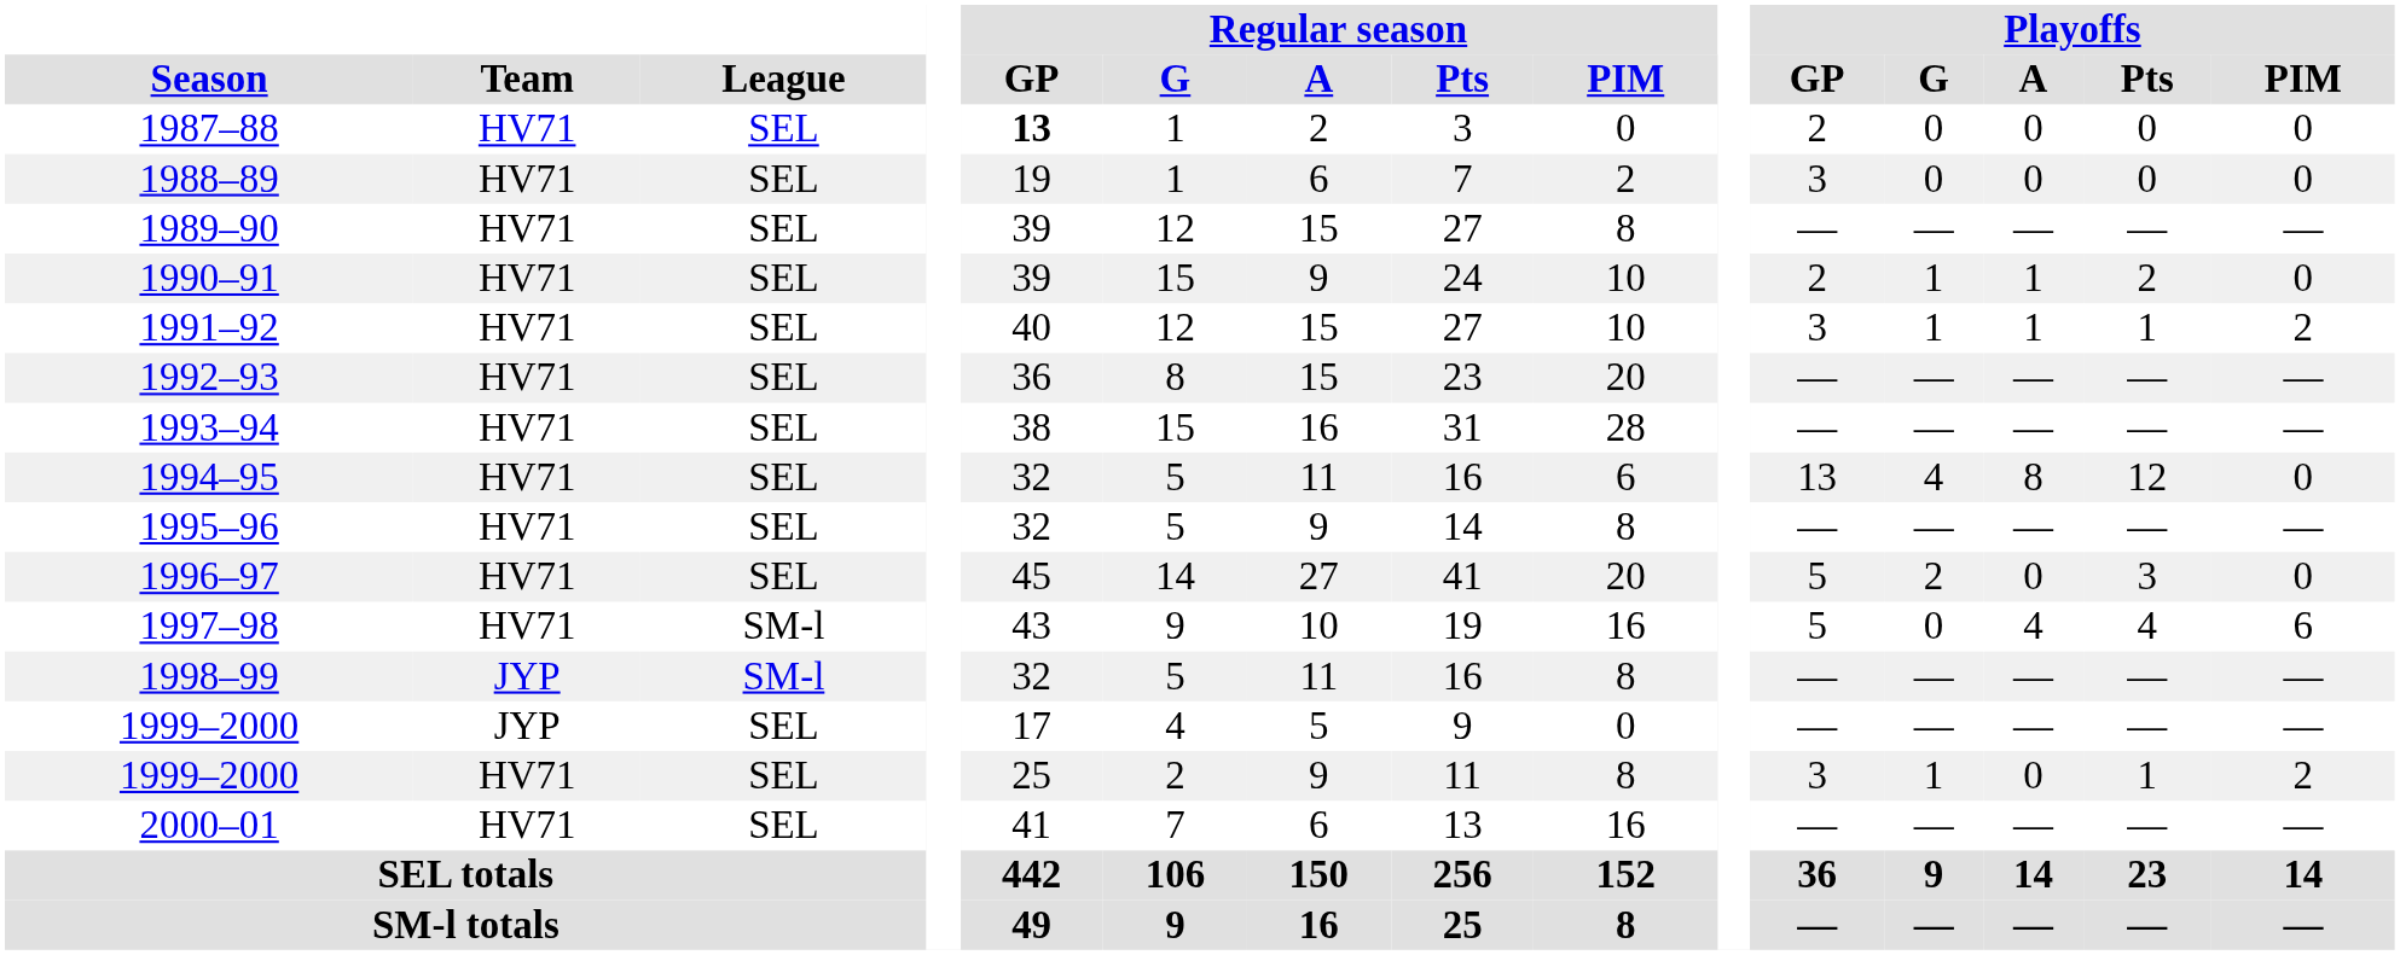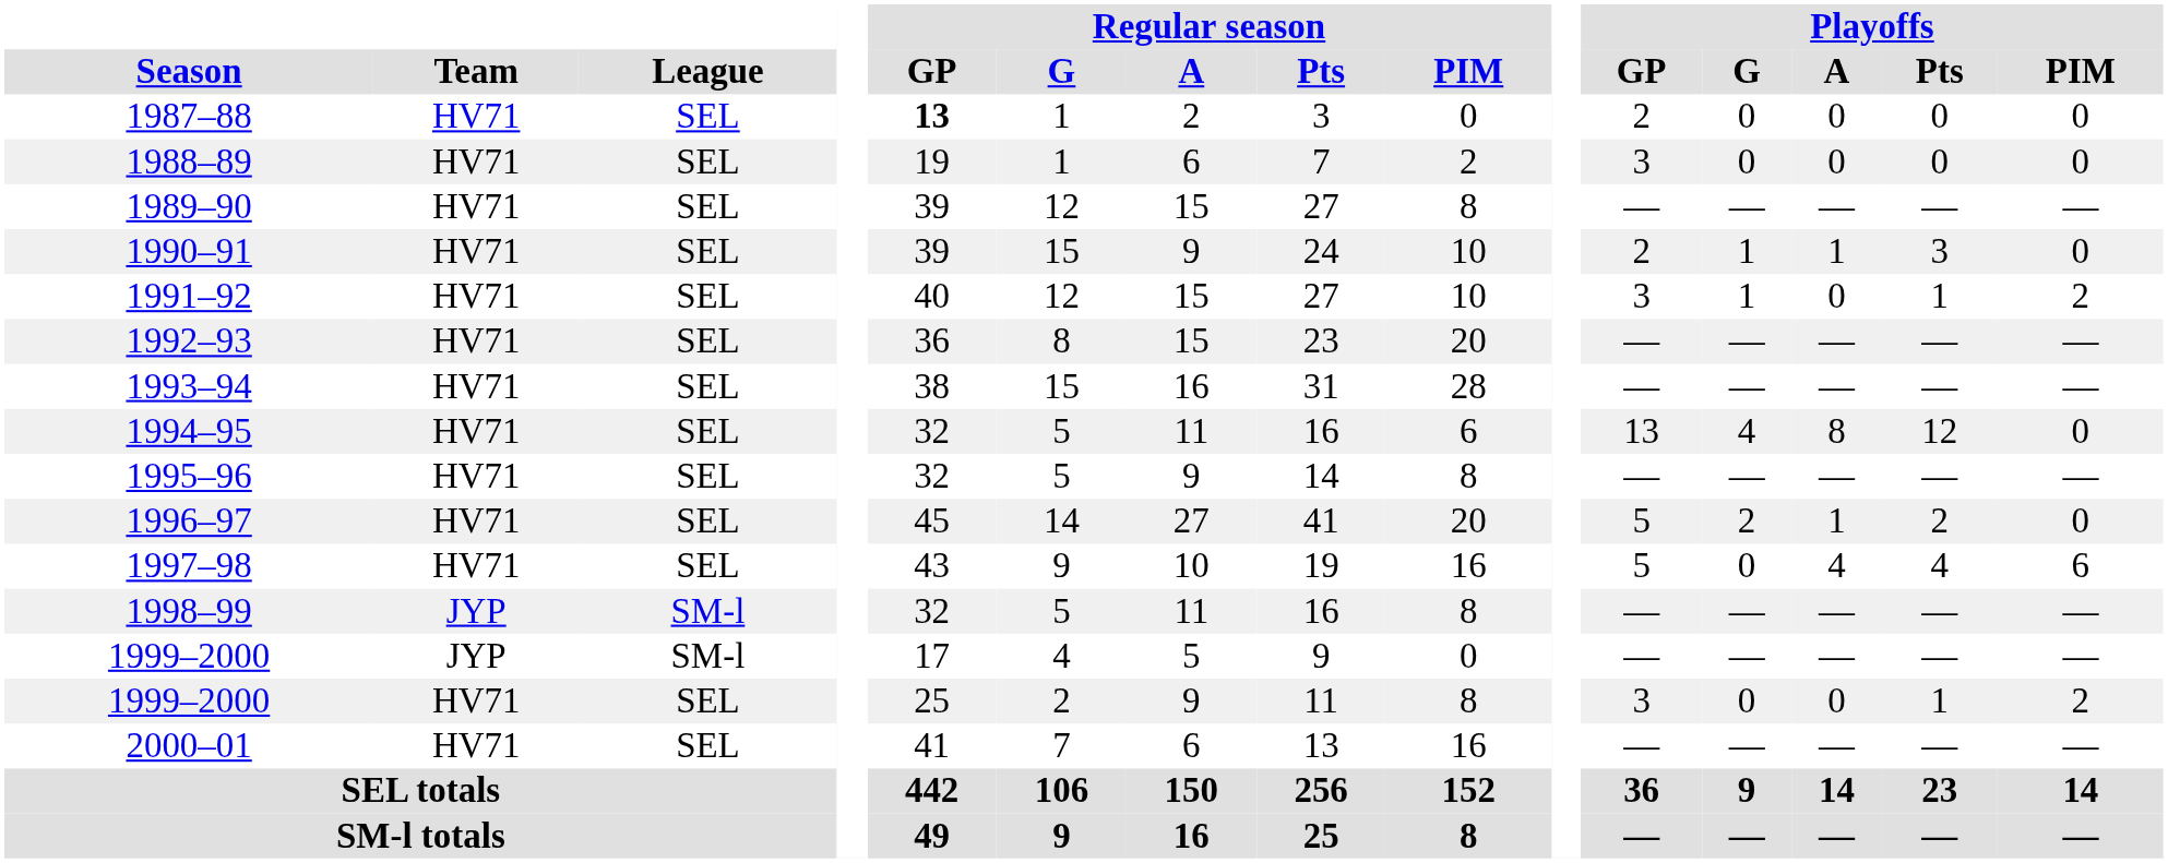 <table border="0" cellpadding="1" cellspacing="0" style="text-align:center; width:60em">
 <tr bgcolor="#e0e0e0">
 <th colspan="3" bgcolor="#ffffff"> </th>
 <th rowspan="99" bgcolor="#ffffff"> </th>
 <th colspan="5"><a href='#'>Regular season</a></th>
 <th rowspan="99" bgcolor="#ffffff"> </th>
 <th colspan="5"><a href='#'>Playoffs</a></th>
 </tr>
 <tr bgcolor="#e0e0e0">
 <th><a href='#'>Season</a></th>
 <th>Team</th>
 <th>League</th>
 <th>GP</th>
 <th><a href='#'>G</a></th>
 <th><a href='#'>A</a></th>
 <th><a href='#'>Pts</a></th>
 <th><a href='#'>PIM</a></th>
 <th>GP</th>
 <th>G</th>
 <th>A</th>
 <th>Pts</th>
 <th>PIM</th>
 </tr>
 <tr>
 <td><a href='#'>1987–88</a></td>
 <td><a href='#'>HV71</a></td>
 <td><a href='#'>SEL</a></td>
 <td><strong>13</strong></td>
 <td>1</td>
 <td>2</td>
 <td>3</td>
 <td>0</td>
 <td>2</td>
 <td>0</td>
 <td>0</td>
 <td>0</td>
 <td>0</td>
 </tr>
 <tr bgcolor="#f0f0f0">
 <td><a href='#'>1988–89</a></td>
 <td>HV71</td>
 <td>SEL</td>
 <td>19</td>
 <td>1</td>
 <td>6</td>
 <td>7</td>
 <td>2</td>
 <td>3</td>
 <td>0</td>
 <td>0</td>
 <td>0</td>
 <td>0</td>
 </tr>
 <tr>
 <td><a href='#'>1989–90</a></td>
 <td>HV71</td>
 <td>SEL</td>
 <td>39</td>
 <td>12</td>
 <td>15</td>
 <td>27</td>
 <td>8</td>
 <td>—</td>
 <td>—</td>
 <td>—</td>
 <td>—</td>
 <td>—</td>
 </tr>
 <tr bgcolor="#f0f0f0">
 <td><a href='#'>1990–91</a></td>
 <td>HV71</td>
 <td>SEL</td>
 <td>39</td>
 <td>15</td>
 <td>9</td>
 <td>24</td>
 <td>10</td>
 <td>2</td>
 <td>1</td>
 <td>1</td>
-<td>2</td>
+<td>3</td>
 <td>0</td>
 </tr>
 <tr>
 <td><a href='#'>1991–92</a></td>
 <td>HV71</td>
 <td>SEL</td>
 <td>40</td>
 <td>12</td>
 <td>15</td>
 <td>27</td>
 <td>10</td>
 <td>3</td>
 <td>1</td>
-<td>1</td>
+<td>0</td>
 <td>1</td>
 <td>2</td>
 </tr>
 <tr bgcolor="#f0f0f0">
 <td><a href='#'>1992–93</a></td>
 <td>HV71</td>
 <td>SEL</td>
 <td>36</td>
 <td>8</td>
 <td>15</td>
 <td>23</td>
 <td>20</td>
 <td>—</td>
 <td>—</td>
 <td>—</td>
 <td>—</td>
 <td>—</td>
 </tr>
 <tr>
 <td><a href='#'>1993–94</a></td>
 <td>HV71</td>
 <td>SEL</td>
 <td>38</td>
 <td>15</td>
 <td>16</td>
 <td>31</td>
 <td>28</td>
 <td>—</td>
 <td>—</td>
 <td>—</td>
 <td>—</td>
 <td>—</td>
 </tr>
 <tr bgcolor="#f0f0f0">
 <td><a href='#'>1994–95</a></td>
 <td>HV71</td>
 <td>SEL</td>
 <td>32</td>
 <td>5</td>
 <td>11</td>
 <td>16</td>
 <td>6</td>
 <td>13</td>
 <td>4</td>
 <td>8</td>
 <td>12</td>
 <td>0</td>
 </tr>
 <tr>
 <td><a href='#'>1995–96</a></td>
 <td>HV71</td>
 <td>SEL</td>
 <td>32</td>
 <td>5</td>
 <td>9</td>
 <td>14</td>
 <td>8</td>
 <td>—</td>
 <td>—</td>
 <td>—</td>
 <td>—</td>
 <td>—</td>
 </tr>
 <tr bgcolor="#f0f0f0">
 <td><a href='#'>1996–97</a></td>
 <td>HV71</td>
 <td>SEL</td>
 <td>45</td>
 <td>14</td>
 <td>27</td>
 <td>41</td>
 <td>20</td>
 <td>5</td>
 <td>2</td>
-<td>0</td>
-<td>3</td>
+<td>1</td>
+<td>2</td>
 <td>0</td>
 </tr>
 <tr>
 <td><a href='#'>1997–98</a></td>
 <td>HV71</td>
-<td>SM-l</td>
+<td>SEL</td>
 <td>43</td>
 <td>9</td>
 <td>10</td>
 <td>19</td>
 <td>16</td>
 <td>5</td>
 <td>0</td>
 <td>4</td>
 <td>4</td>
 <td>6</td>
 </tr>
 <tr bgcolor="#f0f0f0">
 <td><a href='#'>1998–99</a></td>
 <td><a href='#'>JYP</a></td>
 <td><a href='#'>SM-l</a></td>
 <td>32</td>
 <td>5</td>
 <td>11</td>
 <td>16</td>
 <td>8</td>
 <td>—</td>
 <td>—</td>
 <td>—</td>
 <td>—</td>
 <td>—</td>
 </tr>
 <tr>
 <td><a href='#'>1999–2000</a></td>
 <td>JYP</td>
-<td>SEL</td>
+<td>SM-l</td>
 <td>17</td>
 <td>4</td>
 <td>5</td>
 <td>9</td>
 <td>0</td>
 <td>—</td>
 <td>—</td>
 <td>—</td>
 <td>—</td>
 <td>—</td>
 </tr>
 <tr bgcolor="#f0f0f0">
 <td><a href='#'>1999–2000</a></td>
 <td>HV71</td>
 <td>SEL</td>
 <td>25</td>
 <td>2</td>
 <td>9</td>
 <td>11</td>
 <td>8</td>
 <td>3</td>
-<td>1</td>
+<td>0</td>
 <td>0</td>
 <td>1</td>
 <td>2</td>
 </tr>
 <tr>
 <td><a href='#'>2000–01</a></td>
 <td>HV71</td>
 <td>SEL</td>
 <td>41</td>
 <td>7</td>
 <td>6</td>
 <td>13</td>
 <td>16</td>
 <td>—</td>
 <td>—</td>
 <td>—</td>
 <td>—</td>
 <td>—</td>
 </tr>
 <tr bgcolor="#e0e0e0">
 <th colspan="3">SEL totals</th>
 <th>442</th>
 <th>106</th>
 <th>150</th>
 <th>256</th>
 <th>152</th>
 <th>36</th>
 <th>9</th>
 <th>14</th>
 <th>23</th>
 <th>14</th>
 </tr>
 <tr bgcolor="#e0e0e0">
 <th colspan="3">SM-l totals</th>
 <th>49</th>
 <th>9</th>
 <th>16</th>
 <th>25</th>
 <th>8</th>
 <th>—</th>
 <th>—</th>
 <th>—</th>
 <th>—</th>
 <th>—</th>
 </tr>
 </table>
